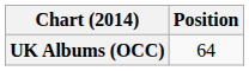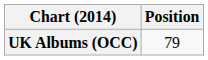 <table class="wikitable plainrowheaders" style="text-align:center;">
 <tr>
 <th scope="col">Chart (2014)</th>
 <th scope="col">Position</th>
 </tr>
 <tr>
 <th scope="row">UK Albums (OCC)</th>
-<td>64</td>
+<td>79</td>
 </tr>
 </table>
